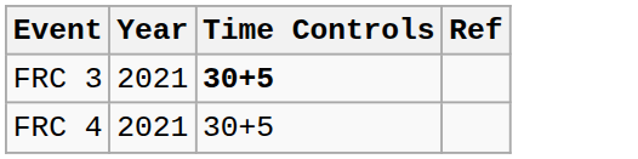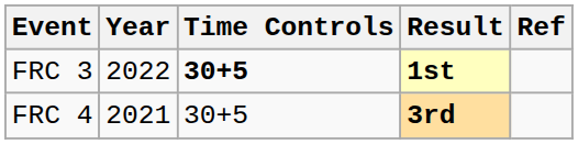 <table class="wikitable">
 <tr>
 <th>Event</th>
 <th>Year</th>
 <th>Time Controls</th>
+<th>Result</th>
 <th>Ref</th>
 </tr>
 <tr>
 <td>FRC 3</td>
-<td>2021</td>
+<td>2022</td>
 <td><strong>30+5</strong></td>
+<td style="background:#FFFFBF;"><strong>1st</strong></td>
 <td></td>
 </tr>
 <tr>
 <td>FRC 4</td>
 <td>2021</td>
 <td>30+5</td>
+<td style="background:#FFDF9F;"><strong>3rd</strong></td>
 <td></td>
 </tr>
 </table>
